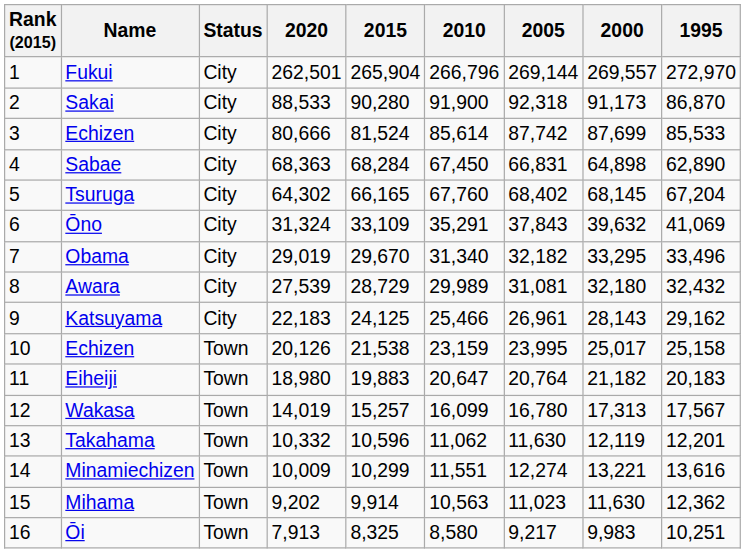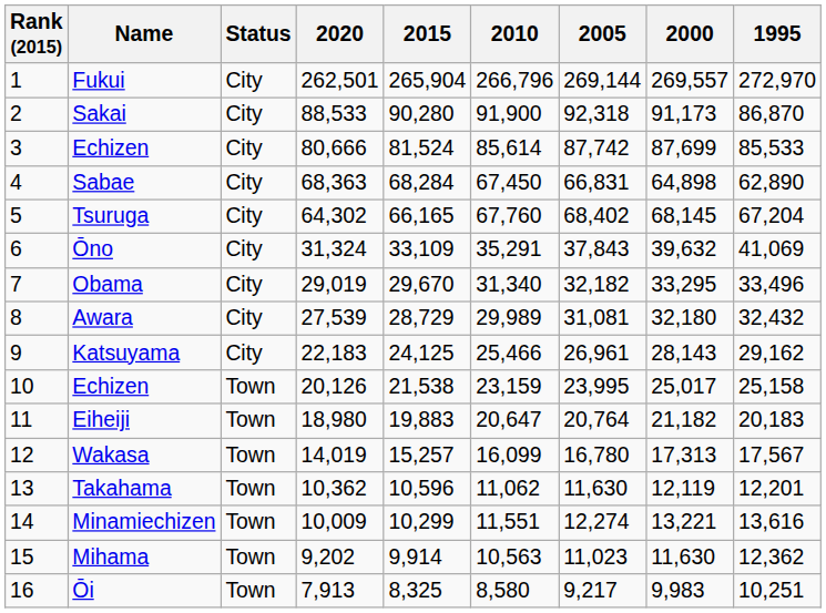 <table class="wikitable sortable">
 <tr>
 <th>Rank<br><small>(2015)</small></th>
 <th>Name</th>
 <th>Status</th>
 <th>2020</th>
 <th>2015</th>
 <th>2010</th>
 <th>2005</th>
 <th>2000</th>
 <th>1995</th>
 </tr>
 <tr>
 <td>1</td>
 <td><a href='#'>Fukui</a></td>
 <td>City</td>
 <td>262,501</td>
 <td>265,904</td>
 <td>266,796</td>
 <td>269,144</td>
 <td>269,557</td>
 <td>272,970</td>
 </tr>
 <tr>
 <td>2</td>
 <td><a href='#'>Sakai</a></td>
 <td>City</td>
 <td>88,533</td>
 <td>90,280</td>
 <td>91,900</td>
 <td>92,318</td>
 <td>91,173</td>
 <td>86,870</td>
 </tr>
 <tr>
 <td>3</td>
 <td><a href='#'>Echizen</a></td>
 <td>City</td>
 <td>80,666</td>
 <td>81,524</td>
 <td>85,614</td>
 <td>87,742</td>
 <td>87,699</td>
 <td>85,533</td>
 </tr>
 <tr>
 <td>4</td>
 <td><a href='#'>Sabae</a></td>
 <td>City</td>
 <td>68,363</td>
 <td>68,284</td>
 <td>67,450</td>
 <td>66,831</td>
 <td>64,898</td>
 <td>62,890</td>
 </tr>
 <tr>
 <td>5</td>
 <td><a href='#'>Tsuruga</a></td>
 <td>City</td>
 <td>64,302</td>
 <td>66,165</td>
 <td>67,760</td>
 <td>68,402</td>
 <td>68,145</td>
 <td>67,204</td>
 </tr>
 <tr>
 <td>6</td>
 <td><a href='#'>Ōno</a></td>
 <td>City</td>
 <td>31,324</td>
 <td>33,109</td>
 <td>35,291</td>
 <td>37,843</td>
 <td>39,632</td>
 <td>41,069</td>
 </tr>
 <tr>
 <td>7</td>
 <td><a href='#'>Obama</a></td>
 <td>City</td>
 <td>29,019</td>
 <td>29,670</td>
 <td>31,340</td>
 <td>32,182</td>
 <td>33,295</td>
 <td>33,496</td>
 </tr>
 <tr>
 <td>8</td>
 <td><a href='#'>Awara</a></td>
 <td>City</td>
 <td>27,539</td>
 <td>28,729</td>
 <td>29,989</td>
 <td>31,081</td>
 <td>32,180</td>
 <td>32,432</td>
 </tr>
 <tr>
 <td>9</td>
 <td><a href='#'>Katsuyama</a></td>
 <td>City</td>
 <td>22,183</td>
 <td>24,125</td>
 <td>25,466</td>
 <td>26,961</td>
 <td>28,143</td>
 <td>29,162</td>
 </tr>
 <tr>
 <td>10</td>
 <td><a href='#'>Echizen</a></td>
 <td>Town</td>
 <td>20,126</td>
 <td>21,538</td>
 <td>23,159</td>
 <td>23,995</td>
 <td>25,017</td>
 <td>25,158</td>
 </tr>
 <tr>
 <td>11</td>
 <td><a href='#'>Eiheiji</a></td>
 <td>Town</td>
 <td>18,980</td>
 <td>19,883</td>
 <td>20,647</td>
 <td>20,764</td>
 <td>21,182</td>
 <td>20,183</td>
 </tr>
 <tr>
 <td>12</td>
 <td><a href='#'>Wakasa</a></td>
 <td>Town</td>
 <td>14,019</td>
 <td>15,257</td>
 <td>16,099</td>
 <td>16,780</td>
 <td>17,313</td>
 <td>17,567</td>
 </tr>
 <tr>
 <td>13</td>
 <td><a href='#'>Takahama</a></td>
 <td>Town</td>
-<td>10,332</td>
+<td>10,362</td>
 <td>10,596</td>
 <td>11,062</td>
 <td>11,630</td>
 <td>12,119</td>
 <td>12,201</td>
 </tr>
 <tr>
 <td>14</td>
 <td><a href='#'>Minamiechizen</a></td>
 <td>Town</td>
 <td>10,009</td>
 <td>10,299</td>
 <td>11,551</td>
 <td>12,274</td>
 <td>13,221</td>
 <td>13,616</td>
 </tr>
 <tr>
 <td>15</td>
 <td><a href='#'>Mihama</a></td>
 <td>Town</td>
 <td>9,202</td>
 <td>9,914</td>
 <td>10,563</td>
 <td>11,023</td>
 <td>11,630</td>
 <td>12,362</td>
 </tr>
 <tr>
 <td>16</td>
 <td><a href='#'>Ōi</a></td>
 <td>Town</td>
 <td>7,913</td>
 <td>8,325</td>
 <td>8,580</td>
 <td>9,217</td>
 <td>9,983</td>
 <td>10,251</td>
 </tr>
 </table>
